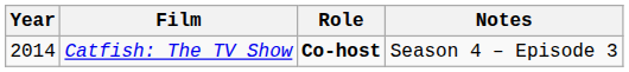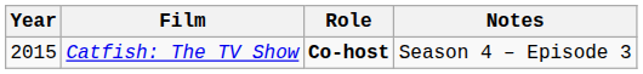 <table class="wikitable">
 <tr>
 <th>Year</th>
 <th>Film</th>
 <th>Role</th>
 <th>Notes</th>
 </tr>
 <tr>
-<td>2014</td>
+<td>2015</td>
 <td><em><a href='#'>Catfish: The TV Show</a></em></td>
 <td><strong>Co-host</strong></td>
 <td>Season 4 – Episode 3</td>
 </tr>
 </table>
